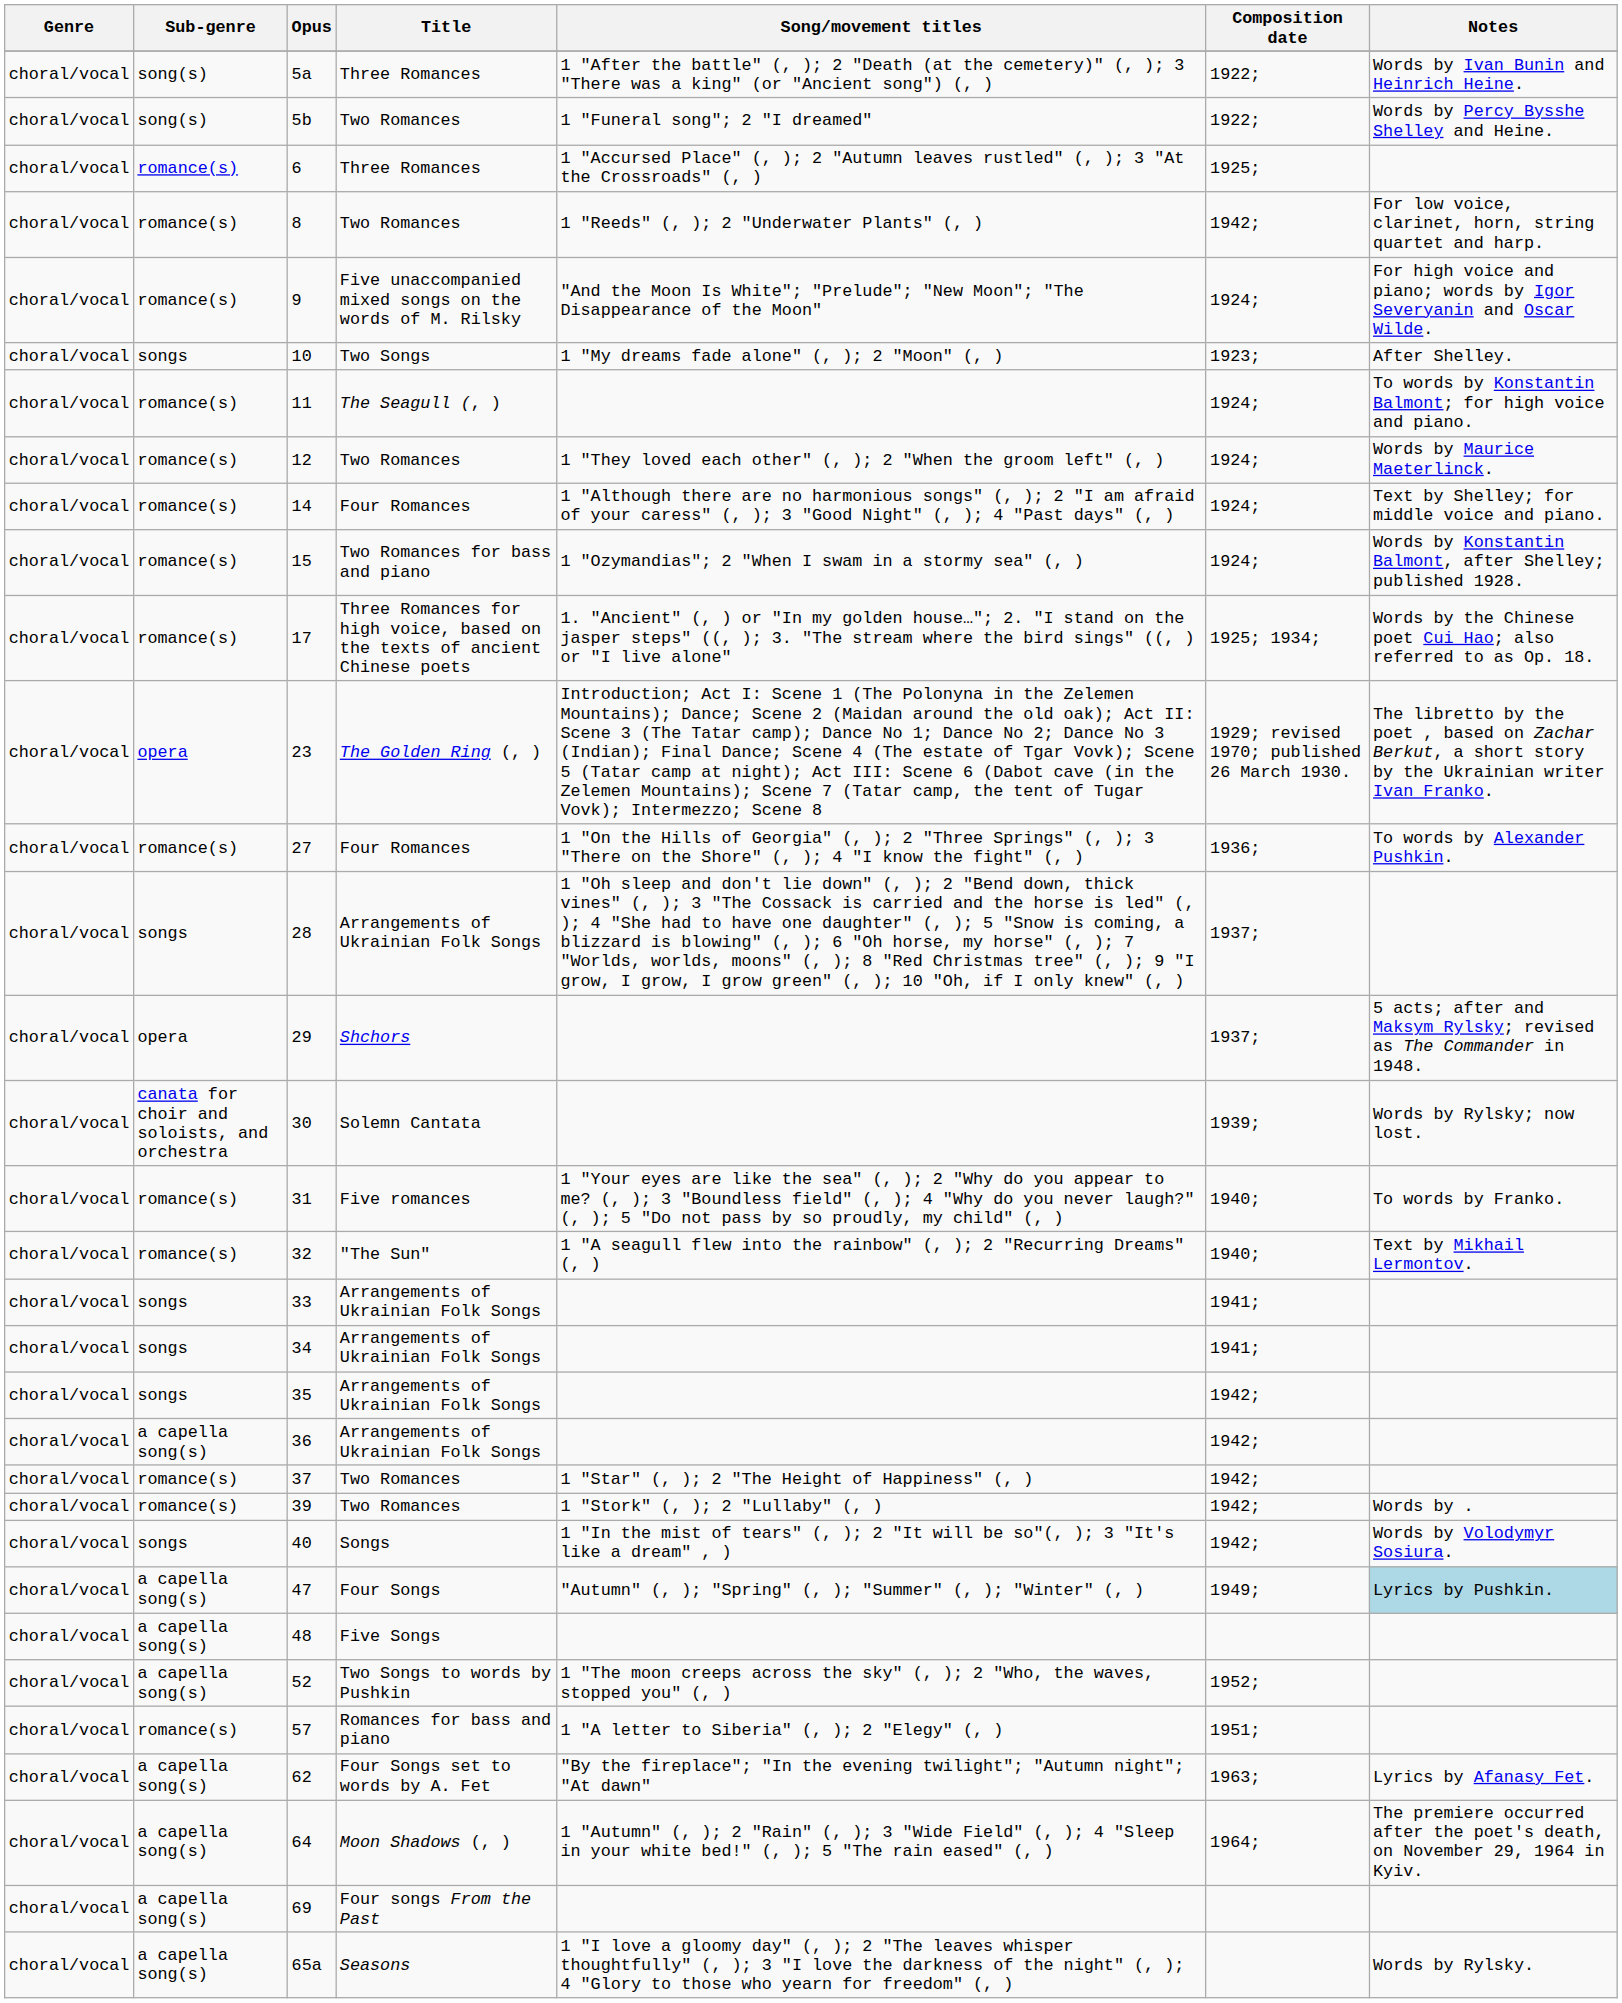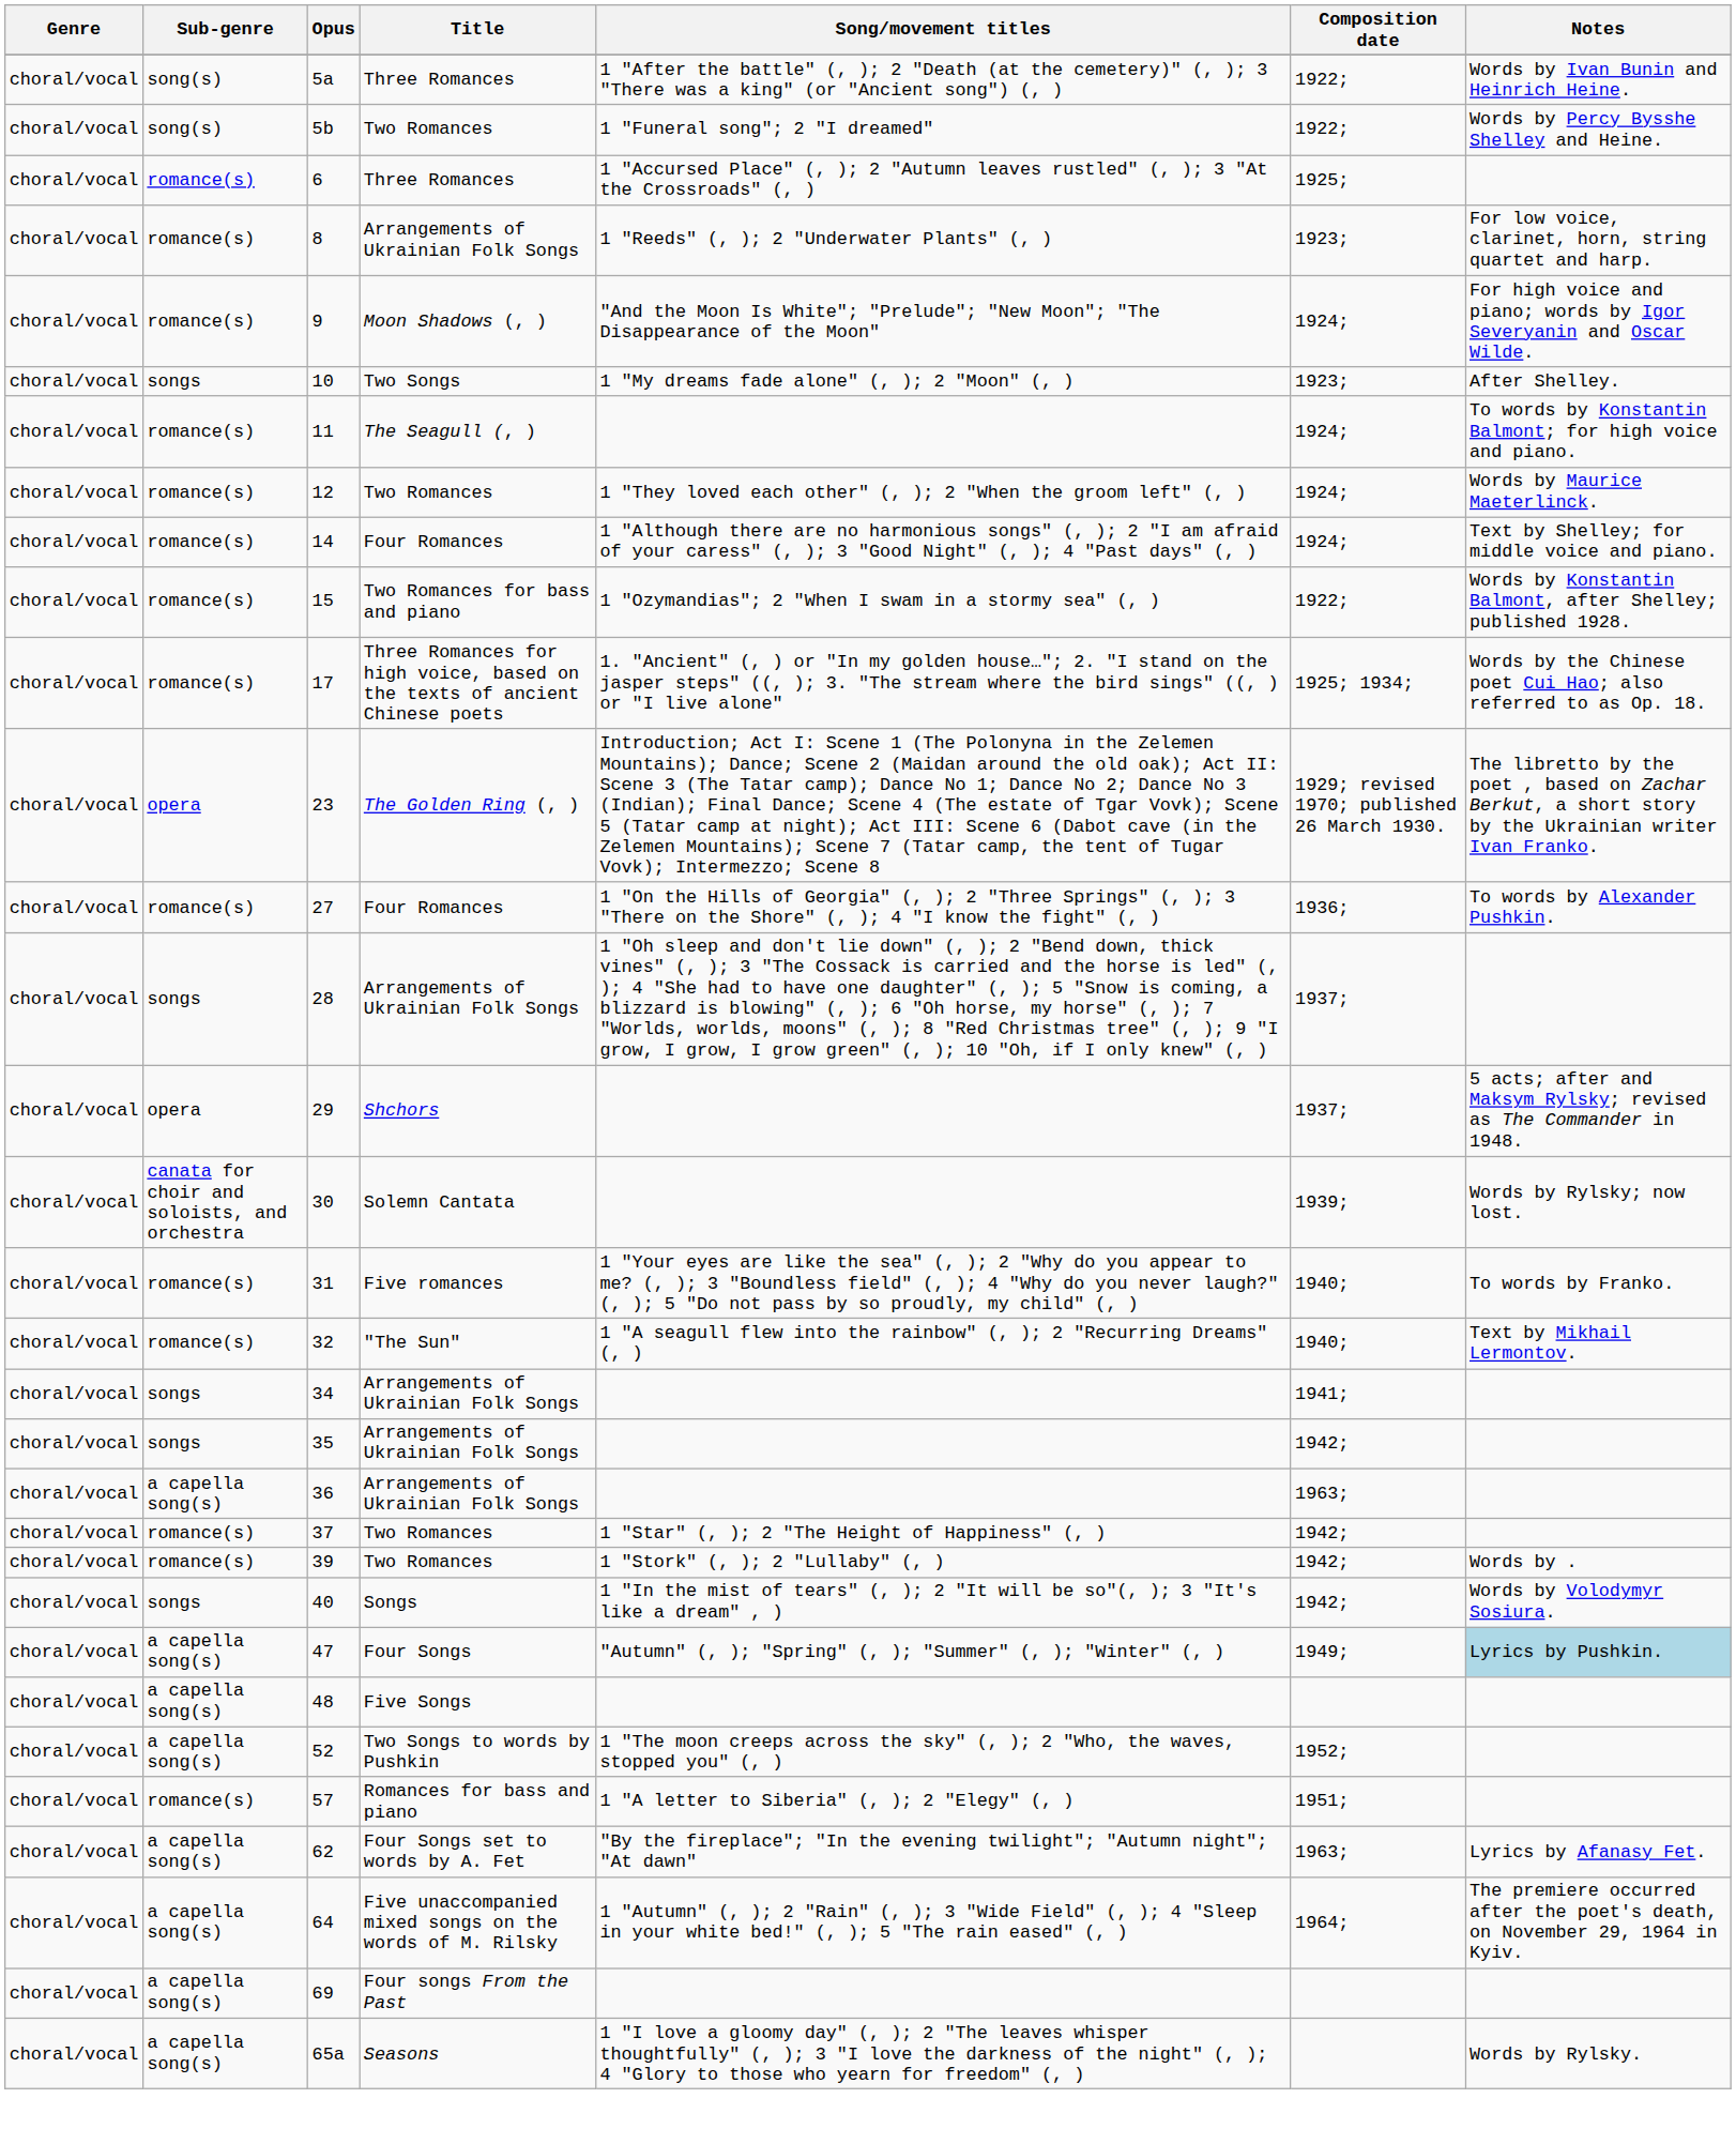 <table class="wikitable sortable">
 <tr>
 <th>Genre</th>
 <th>Sub-genre</th>
 <th>Opus</th>
 <th>Title</th>
 <th>Song/movement titles</th>
 <th>Composition date</th>
 <th>Notes</th>
 </tr>
 <tr>
 </tr>
 <tr>
 <td>choral/vocal</td>
 <td>song(s)</td>
 <td>5a</td>
 <td>Three Romances</td>
 <td>1 "After the battle" (, ); 2 "Death (at the cemetery)" (, ); 3 "There was a king" (or "Ancient song") (, )</td>
 <td>1922;</td>
 <td>Words by <a href='#'>Ivan Bunin</a> and <a href='#'>Heinrich Heine</a>.</td>
 </tr>
 <tr>
 <td>choral/vocal</td>
 <td>song(s)</td>
 <td>5b</td>
 <td>Two  Romances</td>
 <td>1 "Funeral song"; 2 "I dreamed"</td>
 <td>1922;</td>
 <td>Words by <a href='#'>Percy Bysshe Shelley</a> and Heine.</td>
 </tr>
 <tr>
 <td>choral/vocal</td>
 <td><a href='#'>romance(s)</a></td>
 <td>6</td>
 <td>Three Romances</td>
 <td>1 "Accursed Place" (, ); 2 "Autumn leaves rustled" (, ); 3 "At the Crossroads" (, )</td>
 <td>1925;</td>
 <td></td>
 </tr>
 <tr>
 <td>choral/vocal</td>
 <td>romance(s)</td>
 <td>8</td>
-<td>Two Romances</td>
+<td>Arrangements of Ukrainian Folk Songs</td>
 <td>1 "Reeds" (, ); 2  "Underwater Plants" (, )</td>
-<td>1942;</td>
+<td>1923;</td>
 <td>For low voice, clarinet, horn, string quartet and harp.</td>
 </tr>
 <tr>
 <td>choral/vocal</td>
 <td>romance(s)</td>
 <td>9</td>
-<td>Five unaccompanied mixed songs on the words of M. Rilsky</td>
+<td><em>Moon Shadows</em> (, )</td>
 <td>"And the Moon Is White"; "Prelude"; "New Moon"; "The Disappearance of the Moon"</td>
 <td>1924;</td>
 <td>For high voice and piano; words by <a href='#'>Igor Severyanin</a> and <a href='#'>Oscar Wilde</a>.</td>
 </tr>
 <tr>
 <td>choral/vocal</td>
 <td>songs</td>
 <td>10</td>
 <td>Two Songs</td>
 <td>1 "My dreams fade alone" (, ); 2 "Moon" (, )</td>
 <td>1923;</td>
 <td>After Shelley.</td>
 </tr>
 <tr>
 <td>choral/vocal</td>
 <td>romance(s)</td>
 <td>11</td>
 <td><em>The Seagull</em> <em>(</em>, )</td>
 <td></td>
 <td>1924;</td>
 <td>To words by <a href='#'>Konstantin Balmont</a>; for high voice and piano.</td>
 </tr>
 <tr>
 <td>choral/vocal</td>
 <td>romance(s)</td>
 <td>12</td>
 <td>Two Romances</td>
 <td>1 "They loved each other" (, ); 2 "When the groom left" (, )</td>
 <td>1924;</td>
 <td>Words by <a href='#'>Maurice Maeterlinck</a>.</td>
 </tr>
 <tr>
 <td>choral/vocal</td>
 <td>romance(s)</td>
 <td>14</td>
 <td>Four Romances</td>
 <td>1 "Although there are no harmonious songs" (, ); 2 "I am afraid of your caress" (, ); 3 "Good Night" (, ); 4 "Past days" (, )</td>
 <td>1924;</td>
 <td>Text by Shelley; for middle voice and piano.</td>
 </tr>
 <tr>
 <td>choral/vocal</td>
 <td>romance(s)</td>
 <td>15</td>
 <td>Two Romances for bass and piano</td>
 <td>1 "Ozymandias"; 2 "When I swam in a stormy sea" (, )</td>
-<td>1924;</td>
+<td>1922;</td>
 <td>Words by <a href='#'>Konstantin Balmont</a>, after Shelley; published 1928.</td>
 </tr>
 <tr>
 <td>choral/vocal</td>
 <td>romance(s)</td>
 <td>17</td>
 <td>Three Romances for high voice, based on the texts of ancient Chinese poets</td>
 <td>1. "Ancient" (, ) or "In my golden house…"; 2. "I stand on the jasper steps" ((, ); 3. "The stream where the bird sings" ((, ) or "I live alone"</td>
 <td>1925; 1934;</td>
 <td>Words by the Chinese poet <a href='#'>Cui Hao</a>; also referred to as Op. 18.</td>
 </tr>
 <tr>
 <td>choral/vocal</td>
 <td><a href='#'>opera</a></td>
 <td>23</td>
 <td><em><a href='#'>The Golden Ring</a></em> (<em></em>, <em></em>)</td>
 <td>Introduction; Act I: Scene 1 (The Polonyna in the Zelemen Mountains); Dance; Scene 2 (Maidan around the old oak); Act II: Scene 3 (The Tatar camp); Dance No 1; Dance No 2; Dance No 3 (Indian);  Final Dance; Scene 4 (The estate of Tgar Vovk); Scene 5 (Tatar camp at night); Act III: Scene 6 (Dabot cave (in the Zelemen Mountains); Scene 7 (Tatar camp, the tent of Tugar Vovk); Intermezzo; Scene 8</td>
 <td>1929; revised 1970; published 26 March 1930.</td>
 <td>The libretto by the poet , based on <em>Zachar Berkut</em>, a short story by the Ukrainian writer <a href='#'>Ivan Franko</a>.</td>
 </tr>
 <tr>
 <td>choral/vocal</td>
 <td>romance(s)</td>
 <td>27</td>
 <td>Four Romances</td>
 <td>1 "On the Hills of Georgia" (, ); 2 "Three Springs" (, ); 3 "There on the Shore" (, ); 4 "I know the fight" (, )</td>
 <td>1936;</td>
 <td>To words by <a href='#'>Alexander Pushkin</a>.</td>
 </tr>
 <tr>
 <td>choral/vocal</td>
 <td>songs</td>
 <td>28</td>
 <td>Arrangements of Ukrainian Folk Songs</td>
 <td>1 "Oh sleep and don't lie down" (, ); 2 "Bend down, thick vines" (, ); 3 "The Cossack is carried and the horse is led" (, ); 4 "She had to have one daughter" (, ); 5 "Snow is coming, a blizzard is blowing" (, ); 6 "Oh horse, my horse" (, ); 7 "Worlds, worlds, moons" (, ); 8 "Red Christmas tree" (, ); 9 "I grow, I grow, I grow green" (, ); 10 "Oh, if I only knew" (, )</td>
 <td>1937;</td>
 <td></td>
 </tr>
 <tr>
 <td>choral/vocal</td>
 <td>opera</td>
 <td>29</td>
 <td><em><a href='#'>Shchors</a></em></td>
 <td></td>
 <td>1937;</td>
 <td>5 acts; after  and <a href='#'>Maksym Rylsky</a>; revised as <em>The Commander</em> in 1948.</td>
 </tr>
 <tr>
 <td>choral/vocal</td>
 <td><a href='#'>canata</a> for choir and soloists, and orchestra</td>
 <td>30</td>
 <td>Solemn Cantata</td>
 <td></td>
 <td>1939;</td>
 <td>Words by Rylsky; now lost.</td>
 </tr>
 <tr>
 <td>choral/vocal</td>
 <td>romance(s)</td>
 <td>31</td>
 <td>Five romances</td>
 <td>1 "Your eyes are like the sea"  (, ); 2 "Why do you appear to me? (, ); 3 "Boundless field"  (, ); 4 "Why do you never laugh?"  (, ); 5 "Do not pass by so proudly, my child"  (, )</td>
 <td>1940;</td>
 <td>To words by Franko.</td>
 </tr>
 <tr>
 <td>choral/vocal</td>
 <td>romance(s)</td>
 <td>32</td>
 <td>"The Sun"</td>
 <td>1 "A seagull flew into the rainbow" (, ); 2 "Recurring Dreams" (, )</td>
 <td>1940;</td>
 <td>Text by <a href='#'>Mikhail Lermontov</a>.</td>
 </tr>
 <tr>
 <td>choral/vocal</td>
 <td>songs</td>
-<td>33</td>
-<td>Arrangements of Ukrainian Folk Songs</td>
-<td></td>
-<td>1941;</td>
-<td></td>
-</tr>
-<tr>
-<td>choral/vocal</td>
-<td>songs</td>
 <td>34</td>
 <td>Arrangements of Ukrainian Folk Songs</td>
 <td></td>
 <td>1941;</td>
 <td></td>
 </tr>
 <tr>
 <td>choral/vocal</td>
 <td>songs</td>
 <td>35</td>
 <td>Arrangements of Ukrainian Folk Songs</td>
 <td></td>
 <td>1942;</td>
 <td></td>
 </tr>
 <tr>
 <td>choral/vocal</td>
 <td>a capella song(s)</td>
 <td>36</td>
 <td>Arrangements of Ukrainian Folk Songs</td>
 <td></td>
-<td>1942;</td>
+<td>1963;</td>
 <td></td>
 </tr>
 <tr>
 <td>choral/vocal</td>
 <td>romance(s)</td>
 <td>37</td>
 <td>Two Romances</td>
 <td>1 "Star" (, ); 2 "The Height of Happiness" (, )</td>
 <td>1942;</td>
 <td></td>
 </tr>
 <tr>
 <td>choral/vocal</td>
 <td>romance(s)</td>
 <td>39</td>
 <td>Two Romances</td>
 <td>1 "Stork" (, ); 2 "Lullaby" (, )</td>
 <td>1942;</td>
 <td>Words by .</td>
 </tr>
 <tr>
 <td>choral/vocal</td>
 <td>songs</td>
 <td>40</td>
 <td>Songs</td>
 <td>1 "In the mist of tears" (, ); 2 "It will be so"(, ); 3 "It's like a dream" , )</td>
 <td>1942;</td>
 <td>Words by <a href='#'>Volodymyr Sosiura</a>.</td>
 </tr>
 <tr>
 <td>choral/vocal</td>
 <td>a capella song(s)</td>
 <td>47</td>
 <td>Four Songs</td>
 <td>"Autumn" (, ); "Spring" (, ); "Summer" (, ); "Winter" (, )</td>
 <td>1949;</td>
 <td style="background: lightblue;">Lyrics by Pushkin.</td>
 </tr>
 <tr>
 <td>choral/vocal</td>
 <td>a capella song(s)</td>
 <td>48</td>
 <td>Five Songs</td>
 <td></td>
 <td></td>
 <td></td>
 </tr>
 <tr>
 <td>choral/vocal</td>
 <td>a capella song(s)</td>
 <td>52</td>
 <td>Two Songs to words by Pushkin</td>
 <td>1 "The moon creeps across the sky" (, ); 2 "Who, the waves, stopped you"  (, )</td>
 <td>1952;</td>
 <td></td>
 </tr>
 <tr>
 <td>choral/vocal</td>
 <td>romance(s)</td>
 <td>57</td>
 <td>Romances for bass and piano</td>
 <td>1 "A letter to Siberia" (, ); 2 "Elegy" (, )</td>
 <td>1951;</td>
 <td></td>
 </tr>
 <tr>
 <td>choral/vocal</td>
 <td>a capella song(s)</td>
 <td>62</td>
 <td>Four Songs set to words by A. Fet</td>
 <td>"By the fireplace"; "In the evening twilight"; "Autumn night"; "At dawn"</td>
 <td>1963;</td>
 <td>Lyrics by <a href='#'>Afanasy Fet</a>.</td>
 </tr>
 <tr>
 <td>choral/vocal</td>
 <td>a capella song(s)</td>
 <td>64</td>
-<td><em>Moon Shadows</em> (, )</td>
+<td>Five unaccompanied mixed songs on the words of M. Rilsky</td>
 <td>1 "Autumn" (, ); 2 "Rain" (, ); 3 "Wide Field" (, ); 4 "Sleep in your white bed!" (, ); 5 "The rain eased" (, )</td>
 <td>1964;</td>
 <td>The premiere occurred after the poet's death, on November 29, 1964 in Kyiv.</td>
 </tr>
 <tr>
 <td>choral/vocal</td>
 <td>a capella song(s)</td>
 <td>69</td>
 <td>Four songs <em>From the Past</em></td>
 <td></td>
 <td></td>
 <td></td>
 </tr>
 <tr>
 <td>choral/vocal</td>
 <td>a capella song(s)</td>
 <td>65a</td>
 <td><em>Seasons</em></td>
 <td>1 "I love a gloomy day" (, ); 2 "The leaves whisper thoughtfully"  (, ); 3 "I love the darkness of the night" (, ); 4 "Glory to those who yearn for freedom" (, )</td>
 <td></td>
 <td>Words by Rylsky.</td>
 </tr>
 </table>
